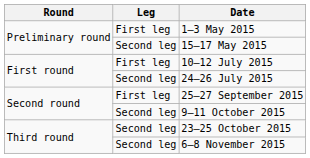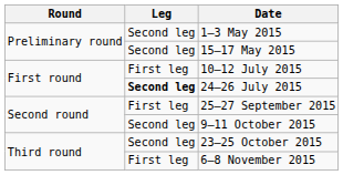 <table class="wikitable">
 <tr>
 <th>Round</th>
 <th>Leg</th>
 <th>Date</th>
 </tr>
 <tr>
 <td rowspan=2>Preliminary round</td>
-<td>First leg</td>
+<td>Second leg</td>
 <td>1–3 May 2015</td>
 </tr>
 <tr>
 <td>Second leg</td>
 <td>15–17 May 2015</td>
 </tr>
 <tr>
 <td rowspan=2>First round</td>
 <td>First leg</td>
 <td>10–12 July 2015</td>
 </tr>
 <tr>
-<td>Second leg</td>
+<td><strong>Second leg</strong></td>
 <td>24–26 July 2015</td>
 </tr>
 <tr>
 <td rowspan=2>Second round</td>
 <td>First leg</td>
 <td>25–27 September 2015</td>
 </tr>
 <tr>
 <td>Second leg</td>
 <td>9–11 October 2015</td>
 </tr>
 <tr>
 <td rowspan=2>Third round</td>
 <td>Second leg</td>
 <td>23–25 October 2015</td>
 </tr>
 <tr>
-<td>Second leg</td>
+<td>First leg</td>
 <td>6–8 November 2015</td>
 </tr>
 </table>
